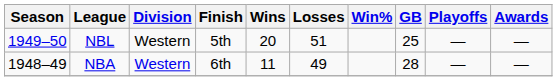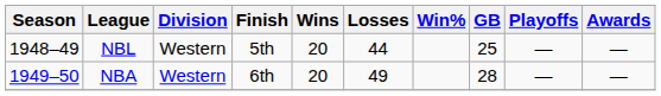 <table class="wikitable" style="text-align:center; font-size:95%">
 <tr>
 <th scope="col">Season</th>
 <th scope="col">League</th>
 <th scope="col"><a href='#'>Division</a></th>
 <th scope="col">Finish</th>
 <th scope="col">Wins</th>
 <th scope="col">Losses</th>
 <th scope="col"><a href='#'>Win%</a></th>
 <th scope="col"><a href='#'>GB</a></th>
 <th scope="col"><a href='#'>Playoffs</a></th>
 <th scope="col"><a href='#'>Awards</a></th>
 </tr>
 <tr>
-<td><a href='#'>1949–50</a></td>
+<td>1948–49</td>
 <td><a href='#'>NBL</a></td>
 <td>Western</td>
 <td>5th</td>
 <td>20</td>
-<td>51</td>
+<td>44</td>
 <td></td>
 <td>25</td>
 <td>—</td>
 <td>—</td>
 </tr>
 <tr>
-<td>1948–49</td>
+<td><a href='#'>1949–50</a></td>
 <td><a href='#'>NBA</a></td>
 <td><a href='#'>Western</a></td>
 <td>6th</td>
-<td>11</td>
+<td>20</td>
 <td>49</td>
 <td></td>
 <td>28</td>
 <td>—</td>
 <td>—</td>
 </tr>
 <tr>
 </tr>
 </table>
